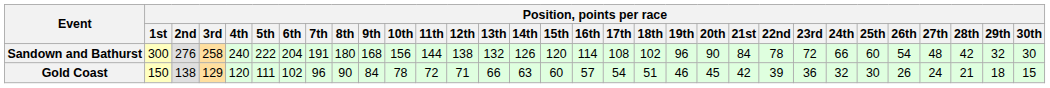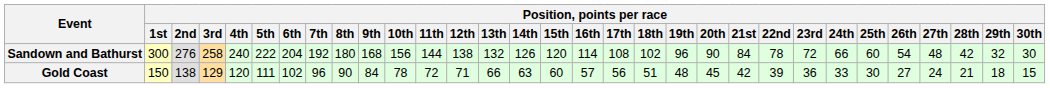 <table class="wikitable" style="font-size:85%; text-align:center">
 <tr>
 <th rowspan="2">Event</th>
 <th colspan="30">Position, points per race</th>
 </tr>
 <tr>
 <th>1st</th>
 <th>2nd</th>
 <th>3rd</th>
 <th>4th</th>
 <th>5th</th>
 <th>6th</th>
 <th>7th</th>
 <th>8th</th>
 <th>9th</th>
 <th>10th</th>
 <th>11th</th>
 <th>12th</th>
 <th>13th</th>
 <th>14th</th>
 <th>15th</th>
 <th>16th</th>
 <th>17th</th>
 <th>18th</th>
 <th>19th</th>
 <th>20th</th>
 <th>21st</th>
 <th>22nd</th>
 <th>23rd</th>
 <th>24th</th>
 <th>25th</th>
 <th>26th</th>
 <th>27th</th>
 <th>28th</th>
 <th>29th</th>
 <th>30th</th>
 </tr>
 <tr>
 <th>Sandown and Bathurst</th>
 <td style="background:#ffffbf;">300</td>
 <td style="background:#dfdfdf;">276</td>
 <td style="background:#ffdf9f;">258</td>
 <td style="background:#dfffdf;">240</td>
 <td style="background:#dfffdf;">222</td>
 <td style="background:#dfffdf;">204</td>
-<td style="background:#dfffdf;">191</td>
+<td style="background:#dfffdf;">192</td>
 <td style="background:#dfffdf;">180</td>
 <td style="background:#dfffdf;">168</td>
 <td style="background:#dfffdf;">156</td>
 <td style="background:#dfffdf;">144</td>
 <td style="background:#dfffdf;">138</td>
 <td style="background:#dfffdf;">132</td>
 <td style="background:#dfffdf;">126</td>
 <td style="background:#dfffdf;">120</td>
 <td style="background:#dfffdf;">114</td>
 <td style="background:#dfffdf;">108</td>
 <td style="background:#dfffdf;">102</td>
 <td style="background:#dfffdf;">96</td>
 <td style="background:#dfffdf;">90</td>
 <td style="background:#dfffdf;">84</td>
 <td style="background:#dfffdf;">78</td>
 <td style="background:#dfffdf;">72</td>
 <td style="background:#dfffdf;">66</td>
 <td style="background:#dfffdf;">60</td>
 <td style="background:#dfffdf;">54</td>
 <td style="background:#dfffdf;">48</td>
 <td style="background:#dfffdf;">42</td>
 <td style="background:#dfffdf;">32</td>
 <td style="background:#dfffdf;">30</td>
 </tr>
 <tr>
 <th>Gold Coast</th>
 <td style="background:#ffffbf;">150</td>
 <td style="background:#dfdfdf;">138</td>
 <td style="background:#ffdf9f;">129</td>
 <td style="background:#dfffdf;">120</td>
 <td style="background:#dfffdf;">111</td>
 <td style="background:#dfffdf;">102</td>
 <td style="background:#dfffdf;">96</td>
 <td style="background:#dfffdf;">90</td>
 <td style="background:#dfffdf;">84</td>
 <td style="background:#dfffdf;">78</td>
 <td style="background:#dfffdf;">72</td>
 <td style="background:#dfffdf;">71</td>
 <td style="background:#dfffdf;">66</td>
 <td style="background:#dfffdf;">63</td>
 <td style="background:#dfffdf;">60</td>
 <td style="background:#dfffdf;">57</td>
-<td style="background:#dfffdf;">54</td>
+<td style="background:#dfffdf;">56</td>
 <td style="background:#dfffdf;">51</td>
-<td style="background:#dfffdf;">46</td>
+<td style="background:#dfffdf;">48</td>
 <td style="background:#dfffdf;">45</td>
 <td style="background:#dfffdf;">42</td>
 <td style="background:#dfffdf;">39</td>
 <td style="background:#dfffdf;">36</td>
-<td style="background:#dfffdf;">32</td>
+<td style="background:#dfffdf;">33</td>
 <td style="background:#dfffdf;">30</td>
-<td style="background:#dfffdf;">26</td>
+<td style="background:#dfffdf;">27</td>
 <td style="background:#dfffdf;">24</td>
 <td style="background:#dfffdf;">21</td>
 <td style="background:#dfffdf;">18</td>
 <td style="background:#dfffdf;">15</td>
 </tr>
 </table>
